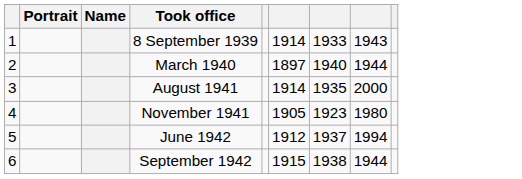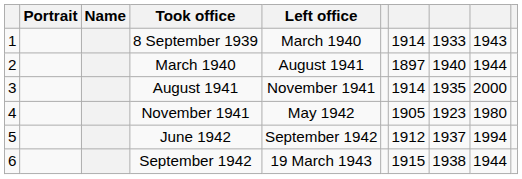 <table class="wikitable sortable" style=text-align:center>
 <tr>
 <th scope=col></th>
 <th scope=col class="unsortable">Portrait</th>
 <th scope=col>Name</th>
 <th scope=col>Took office</th>
+<th scope=col>Left office</th>
 <th scope=col></th>
 <th scope=col></th>
 <th scope=col></th>
 <th scope=col></th>
 <th scope=col class="unsortable"></th>
 </tr>
 <tr>
 <td>1</td>
 <td></td>
 <th align="center" scope="row" style="font-weight:normal;"></th>
 <td>8 September 1939</td>
+<td>March 1940</td>
 <td></td>
 <td>1914</td>
 <td>1933</td>
 <td>1943</td>
 <td></td>
 </tr>
 <tr>
 <td>2</td>
 <td></td>
 <th align="center" scope="row" style="font-weight:normal;"></th>
 <td>March 1940</td>
+<td>August 1941</td>
 <td></td>
 <td>1897</td>
 <td>1940</td>
 <td>1944</td>
 <td></td>
 </tr>
 <tr>
 <td>3</td>
 <td></td>
 <th align="center" scope="row" style="font-weight:normal;"></th>
 <td>August 1941</td>
+<td>November 1941</td>
 <td></td>
 <td>1914</td>
 <td>1935</td>
 <td>2000</td>
 <td></td>
 </tr>
 <tr>
 <td>4</td>
 <td></td>
 <th align="center" scope="row" style="font-weight:normal;"></th>
 <td>November 1941</td>
+<td>May 1942</td>
 <td></td>
 <td>1905</td>
 <td>1923</td>
 <td>1980</td>
 <td></td>
 </tr>
 <tr>
 <td>5</td>
 <td></td>
 <th align="center" scope="row" style="font-weight:normal;"></th>
 <td>June 1942</td>
+<td>September 1942</td>
 <td></td>
 <td>1912</td>
 <td>1937</td>
 <td>1994</td>
 <td></td>
 </tr>
 <tr>
 <td>6</td>
 <td></td>
 <th align="center" scope="row" style="font-weight:normal;"></th>
 <td>September 1942</td>
+<td>19 March 1943</td>
 <td></td>
 <td>1915</td>
 <td>1938</td>
 <td>1944</td>
 <td></td>
 </tr>
 </table>
